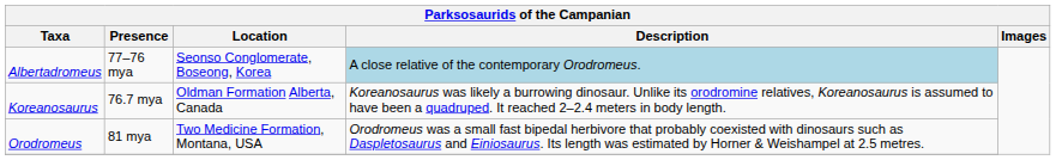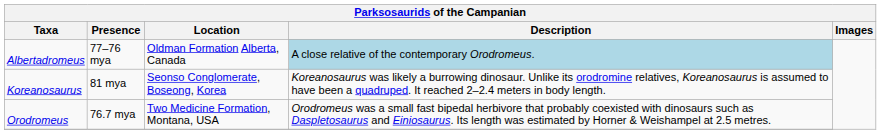 <table class="wikitable" align="center" width="100%">
 <tr>
 <th colspan="5" align="center"><a href='#'>Parksosaurids</a> of the Campanian</th>
 </tr>
 <tr>
 <th>Taxa</th>
 <th>Presence</th>
 <th>Location</th>
 <th>Description</th>
 <th>Images</th>
 </tr>
 <tr>
 <td><br><em><a href='#'>Albertadromeus</a></em></td>
 <td>77–76 mya</td>
-<td><a href='#'>Seonso Conglomerate</a>, <a href='#'>Boseong</a>, <a href='#'>Korea</a></td>
+<td><a href='#'>Oldman Formation</a> <a href='#'>Alberta</a>, Canada</td>
 <td style="background: lightblue;">A close relative of the contemporary <em>Orodromeus</em>.</td>
 <td rowspan="99"></td>
 </tr>
 <tr>
 <td><br><em><a href='#'>Koreanosaurus</a></em></td>
-<td>76.7 mya</td>
-<td><a href='#'>Oldman Formation</a> <a href='#'>Alberta</a>, Canada</td>
+<td>81 mya</td>
+<td><a href='#'>Seonso Conglomerate</a>, <a href='#'>Boseong</a>, <a href='#'>Korea</a></td>
 <td><em>Koreanosaurus</em> was likely a burrowing dinosaur. Unlike its <a href='#'>orodromine</a> relatives, <em>Koreanosaurus</em> is assumed to have been a <a href='#'>quadruped</a>. It reached  2–2.4 meters in body length.</td>
 </tr>
 <tr>
 <td><br><em><a href='#'>Orodromeus</a></em></td>
-<td>81 mya</td>
+<td>76.7 mya</td>
 <td><a href='#'>Two Medicine Formation</a>, Montana, USA</td>
 <td><em>Orodromeus</em> was a small fast bipedal herbivore that probably coexisted with dinosaurs such as <em><a href='#'>Daspletosaurus</a></em> and <em><a href='#'>Einiosaurus</a></em>. Its length was estimated by Horner & Weishampel at 2.5 metres.</td>
 </tr>
 <tr>
 </tr>
 </table>
